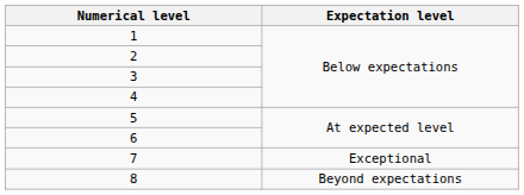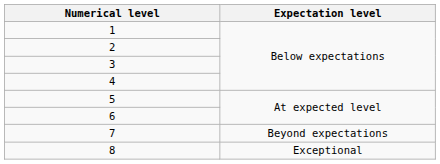 <table class="wikitable" style="text-align: center;margin:0px;">
 <tr>
 <th style="width:20em;">Numerical level</th>
 <th style="width:20em;">Expectation level</th>
 </tr>
 <tr>
 <td>1</td>
 <td rowspan="4">Below expectations</td>
 </tr>
 <tr>
 <td>2</td>
 </tr>
 <tr>
 <td>3</td>
 </tr>
 <tr>
 <td>4</td>
 </tr>
 <tr>
 <td>5</td>
 <td rowspan="2">At expected level</td>
 </tr>
 <tr>
 <td>6</td>
 </tr>
 <tr>
 <td>7</td>
-<td>Exceptional</td>
+<td>Beyond expectations</td>
 </tr>
 <tr>
 <td>8</td>
-<td>Beyond expectations</td>
+<td>Exceptional</td>
 </tr>
 </table>
